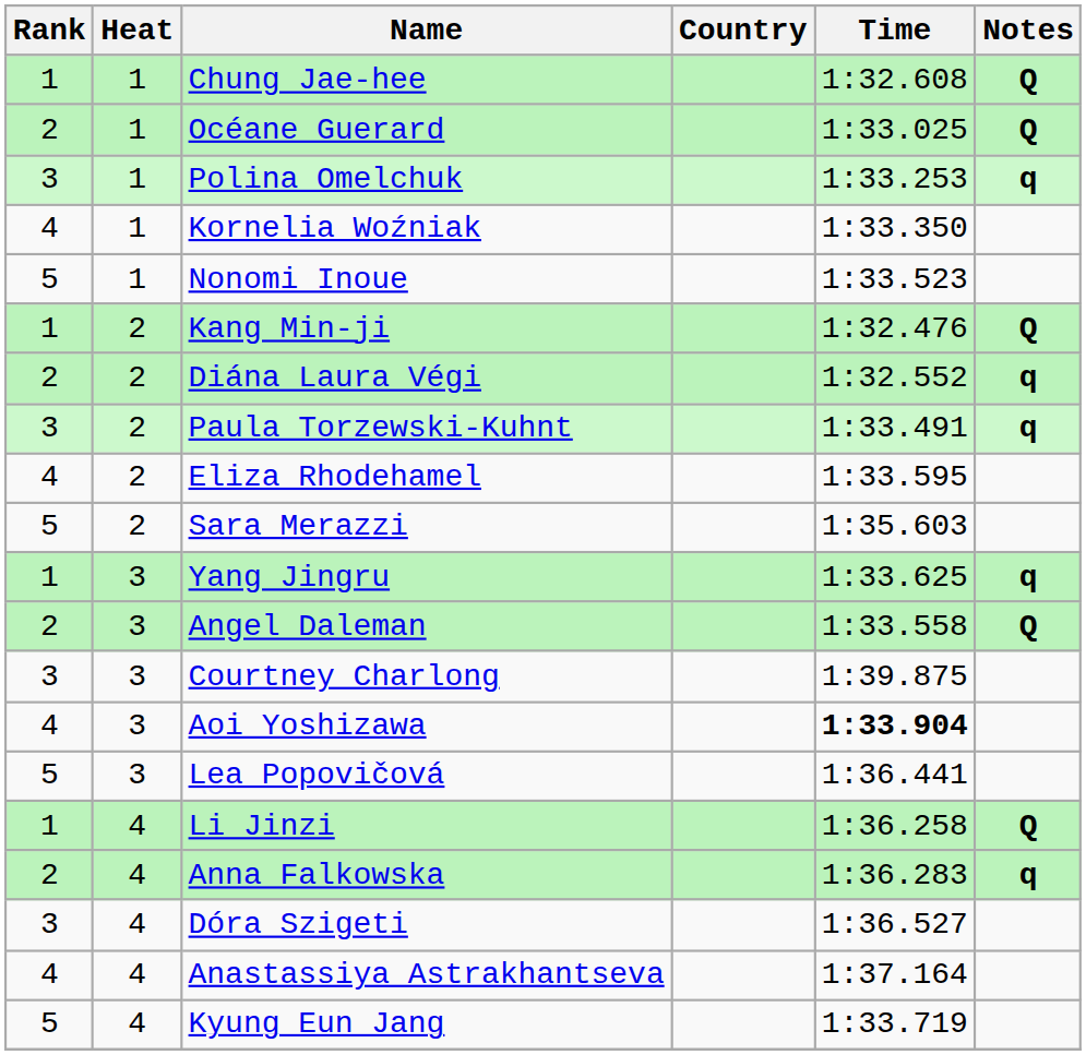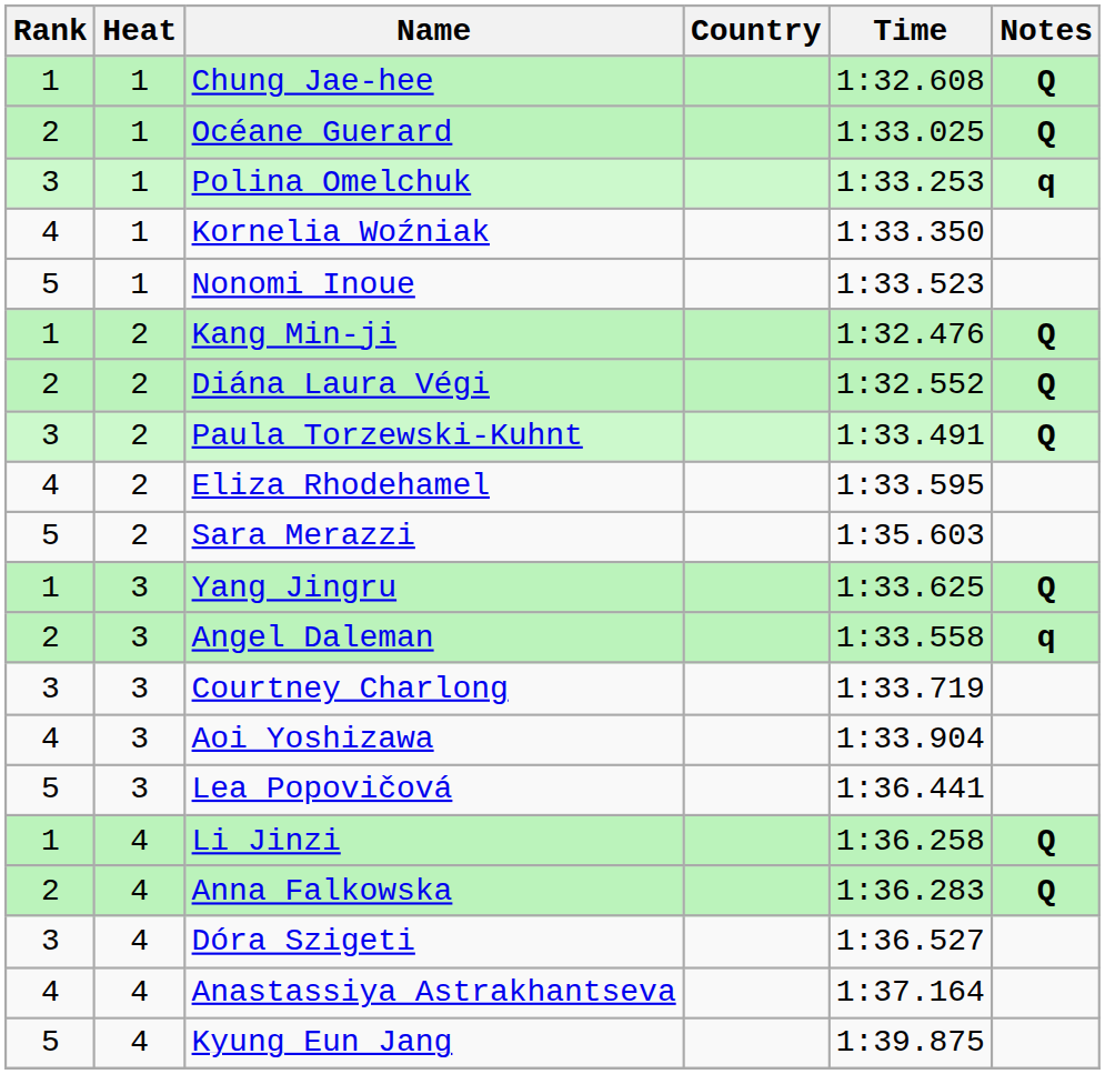 <table class="wikitable sortable" style="text-align:center">
 <tr>
 <th>Rank</th>
 <th>Heat</th>
 <th>Name</th>
 <th>Country</th>
 <th>Time</th>
 <th>Notes</th>
 </tr>
 <tr bgcolor=#bbf3bb>
 <td>1</td>
 <td>1</td>
 <td align=left><a href='#'>Chung Jae-hee</a></td>
 <td align=left></td>
 <td>1:32.608</td>
 <td><strong>Q</strong></td>
 </tr>
 <tr bgcolor=#bbf3bb>
 <td>2</td>
 <td>1</td>
 <td align=left><a href='#'>Océane Guerard</a></td>
 <td align=left></td>
 <td>1:33.025</td>
 <td><strong>Q</strong></td>
 </tr>
 <tr bgcolor=ccf9cc>
 <td>3</td>
 <td>1</td>
 <td align=left><a href='#'>Polina Omelchuk</a></td>
 <td align=left></td>
 <td>1:33.253</td>
 <td><strong>q</strong></td>
 </tr>
 <tr>
 <td>4</td>
 <td>1</td>
 <td align=left><a href='#'>Kornelia Woźniak</a></td>
 <td align=left></td>
 <td>1:33.350</td>
 <td></td>
 </tr>
 <tr>
 <td>5</td>
 <td>1</td>
 <td align=left><a href='#'>Nonomi Inoue</a></td>
 <td align=left></td>
 <td>1:33.523</td>
 <td></td>
 </tr>
 <tr bgcolor=#bbf3bb>
 <td>1</td>
 <td>2</td>
 <td align=left><a href='#'>Kang Min-ji</a></td>
 <td align=left></td>
 <td>1:32.476</td>
 <td><strong>Q</strong></td>
 </tr>
 <tr bgcolor=#bbf3bb>
 <td>2</td>
 <td>2</td>
 <td align=left><a href='#'>Diána Laura Végi</a></td>
 <td align=left></td>
 <td>1:32.552</td>
-<td><strong>q</strong></td>
+<td><strong>Q</strong></td>
 </tr>
 <tr bgcolor=ccf9cc>
 <td>3</td>
 <td>2</td>
 <td align=left><a href='#'>Paula Torzewski-Kuhnt</a></td>
 <td align=left></td>
 <td>1:33.491</td>
-<td><strong>q</strong></td>
+<td><strong>Q</strong></td>
 </tr>
 <tr>
 <td>4</td>
 <td>2</td>
 <td align=left><a href='#'>Eliza Rhodehamel</a></td>
 <td align=left></td>
 <td>1:33.595</td>
 <td></td>
 </tr>
 <tr>
 <td>5</td>
 <td>2</td>
 <td align=left><a href='#'>Sara Merazzi</a></td>
 <td align=left></td>
 <td>1:35.603</td>
 <td></td>
 </tr>
 <tr bgcolor=#bbf3bb>
 <td>1</td>
 <td>3</td>
 <td align=left><a href='#'>Yang Jingru</a></td>
 <td align=left></td>
 <td>1:33.625</td>
-<td><strong>q</strong></td>
+<td><strong>Q</strong></td>
 </tr>
 <tr bgcolor=#bbf3bb>
 <td>2</td>
 <td>3</td>
 <td align=left><a href='#'>Angel Daleman</a></td>
 <td align=left></td>
 <td>1:33.558</td>
-<td><strong>Q</strong></td>
+<td><strong>q</strong></td>
 </tr>
 <tr>
 <td>3</td>
 <td>3</td>
 <td align=left><a href='#'>Courtney Charlong</a></td>
 <td align=left></td>
-<td>1:39.875</td>
+<td>1:33.719</td>
 <td></td>
 </tr>
 <tr>
 <td>4</td>
 <td>3</td>
 <td align=left><a href='#'>Aoi Yoshizawa</a></td>
 <td align=left></td>
-<td><strong>1:33.904</strong></td>
+<td>1:33.904</td>
 <td></td>
 </tr>
 <tr>
 <td>5</td>
 <td>3</td>
 <td align=left><a href='#'>Lea Popovičová</a></td>
 <td align=left></td>
 <td>1:36.441</td>
 <td></td>
 </tr>
 <tr bgcolor=#bbf3bb>
 <td>1</td>
 <td>4</td>
 <td align=left><a href='#'>Li Jinzi</a></td>
 <td align=left></td>
 <td>1:36.258</td>
 <td><strong>Q</strong></td>
 </tr>
 <tr bgcolor=#bbf3bb>
 <td>2</td>
 <td>4</td>
 <td align=left><a href='#'>Anna Falkowska</a></td>
 <td align=left></td>
 <td>1:36.283</td>
-<td><strong>q</strong></td>
+<td><strong>Q</strong></td>
 </tr>
 <tr>
 <td>3</td>
 <td>4</td>
 <td align=left><a href='#'>Dóra Szigeti</a></td>
 <td align=left></td>
 <td>1:36.527</td>
 <td></td>
 </tr>
 <tr>
 <td>4</td>
 <td>4</td>
 <td align=left><a href='#'>Anastassiya Astrakhantseva</a></td>
 <td align=left></td>
 <td>1:37.164</td>
 <td></td>
 </tr>
 <tr>
 <td>5</td>
 <td>4</td>
 <td align=left><a href='#'>Kyung Eun Jang</a></td>
 <td align=left></td>
-<td>1:33.719</td>
+<td>1:39.875</td>
 <td></td>
 </tr>
 <tr>
 </tr>
 </table>
